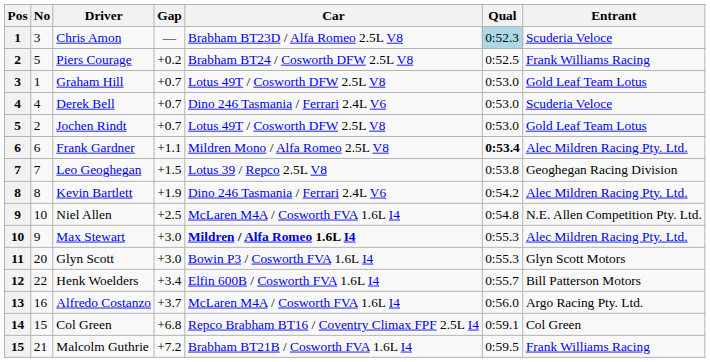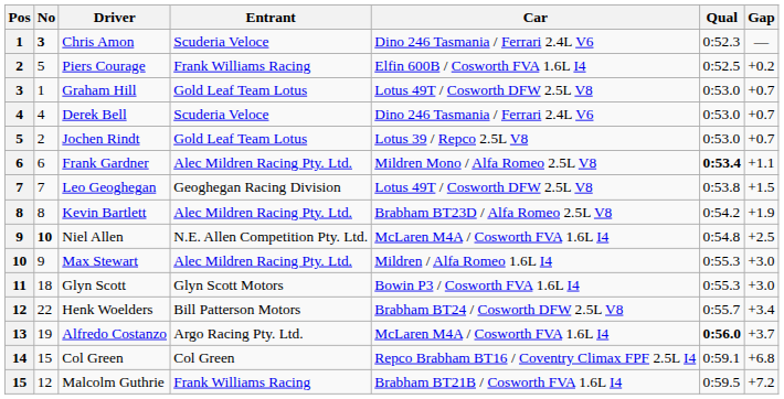 <table class="wikitable sortable" style="font-size: 95%;">
 <tr>
 <th>Pos</th>
 <th>No</th>
 <th>Driver</th>
-<th>Gap</th>
+<th>Entrant</th>
 <th>Car</th>
 <th>Qual</th>
-<th>Entrant</th>
+<th>Gap</th>
 </tr>
 <tr>
 <th>1</th>
-<td>3</td>
+<td><strong>3</strong></td>
 <td> <a href='#'>Chris Amon</a></td>
+<td><a href='#'>Scuderia Veloce</a></td>
+<td><a href='#'>Dino 246 Tasmania</a> / <a href='#'>Ferrari</a> 2.4L <a href='#'>V6</a></td>
+<td>0:52.3</td>
 <td align="center">—</td>
-<td><a href='#'>Brabham BT23D</a> / <a href='#'>Alfa Romeo</a> 2.5L <a href='#'>V8</a></td>
-<td style="background: lightblue;">0:52.3</td>
-<td><a href='#'>Scuderia Veloce</a></td>
 </tr>
 <tr>
 <th>2</th>
 <td>5</td>
 <td> <a href='#'>Piers Courage</a></td>
+<td><a href='#'>Frank Williams Racing</a></td>
+<td><a href='#'>Elfin 600B</a> / <a href='#'>Cosworth FVA</a> 1.6L <a href='#'>I4</a></td>
+<td>0:52.5</td>
 <td>+0.2</td>
-<td><a href='#'>Brabham BT24</a> / <a href='#'>Cosworth DFW</a> 2.5L <a href='#'>V8</a></td>
-<td>0:52.5</td>
-<td><a href='#'>Frank Williams Racing</a></td>
 </tr>
 <tr>
 <th>3</th>
 <td>1</td>
 <td> <a href='#'>Graham Hill</a></td>
-<td>+0.7</td>
+<td><a href='#'>Gold Leaf Team Lotus</a></td>
 <td><a href='#'>Lotus 49T</a> / <a href='#'>Cosworth DFW</a> 2.5L <a href='#'>V8</a></td>
 <td>0:53.0</td>
-<td><a href='#'>Gold Leaf Team Lotus</a></td>
+<td>+0.7</td>
 </tr>
 <tr>
 <th>4</th>
 <td>4</td>
 <td> <a href='#'>Derek Bell</a></td>
-<td>+0.7</td>
+<td><a href='#'>Scuderia Veloce</a></td>
 <td><a href='#'>Dino 246 Tasmania</a> / <a href='#'>Ferrari</a> 2.4L <a href='#'>V6</a></td>
 <td>0:53.0</td>
-<td><a href='#'>Scuderia Veloce</a></td>
+<td>+0.7</td>
 </tr>
 <tr>
 <th>5</th>
 <td>2</td>
 <td> <a href='#'>Jochen Rindt</a></td>
+<td><a href='#'>Gold Leaf Team Lotus</a></td>
+<td><a href='#'>Lotus 39</a> / <a href='#'>Repco</a> 2.5L <a href='#'>V8</a></td>
+<td>0:53.0</td>
 <td>+0.7</td>
-<td><a href='#'>Lotus 49T</a> / <a href='#'>Cosworth DFW</a> 2.5L <a href='#'>V8</a></td>
-<td>0:53.0</td>
-<td><a href='#'>Gold Leaf Team Lotus</a></td>
 </tr>
 <tr>
 <th>6</th>
 <td>6</td>
 <td> <a href='#'>Frank Gardner</a></td>
-<td>+1.1</td>
+<td><a href='#'>Alec Mildren Racing Pty. Ltd.</a></td>
 <td><a href='#'>Mildren Mono</a> / <a href='#'>Alfa Romeo</a> 2.5L <a href='#'>V8</a></td>
 <td><strong>0:53.4</strong></td>
-<td><a href='#'>Alec Mildren Racing Pty. Ltd.</a></td>
+<td>+1.1</td>
 </tr>
 <tr>
 <th>7</th>
 <td>7</td>
 <td> <a href='#'>Leo Geoghegan</a></td>
+<td>Geoghegan Racing Division</td>
+<td><a href='#'>Lotus 49T</a> / <a href='#'>Cosworth DFW</a> 2.5L <a href='#'>V8</a></td>
+<td>0:53.8</td>
 <td>+1.5</td>
-<td><a href='#'>Lotus 39</a> / <a href='#'>Repco</a> 2.5L <a href='#'>V8</a></td>
-<td>0:53.8</td>
-<td>Geoghegan Racing Division</td>
 </tr>
 <tr>
 <th>8</th>
 <td>8</td>
 <td> <a href='#'>Kevin Bartlett</a></td>
+<td><a href='#'>Alec Mildren Racing Pty. Ltd.</a></td>
+<td><a href='#'>Brabham BT23D</a> / <a href='#'>Alfa Romeo</a> 2.5L <a href='#'>V8</a></td>
+<td>0:54.2</td>
 <td>+1.9</td>
-<td><a href='#'>Dino 246 Tasmania</a> / <a href='#'>Ferrari</a> 2.4L <a href='#'>V6</a></td>
-<td>0:54.2</td>
-<td><a href='#'>Alec Mildren Racing Pty. Ltd.</a></td>
 </tr>
 <tr>
 <th>9</th>
-<td>10</td>
+<td><strong>10</strong></td>
 <td> Niel Allen</td>
-<td>+2.5</td>
+<td>N.E. Allen Competition Pty. Ltd.</td>
 <td><a href='#'>McLaren M4A</a> / <a href='#'>Cosworth FVA</a> 1.6L <a href='#'>I4</a></td>
 <td>0:54.8</td>
-<td>N.E. Allen Competition Pty. Ltd.</td>
+<td>+2.5</td>
 </tr>
 <tr>
 <th>10</th>
 <td>9</td>
 <td> <a href='#'>Max Stewart</a></td>
+<td><a href='#'>Alec Mildren Racing Pty. Ltd.</a></td>
+<td><a href='#'>Mildren</a> / <a href='#'>Alfa Romeo</a> 1.6L <a href='#'>I4</a></td>
+<td>0:55.3</td>
 <td>+3.0</td>
-<td><strong><a href='#'>Mildren</a> / <a href='#'>Alfa Romeo</a> 1.6L <a href='#'>I4</a></strong></td>
-<td>0:55.3</td>
-<td><a href='#'>Alec Mildren Racing Pty. Ltd.</a></td>
 </tr>
 <tr>
 <th>11</th>
-<td>20</td>
+<td>18</td>
 <td> Glyn Scott</td>
-<td>+3.0</td>
+<td>Glyn Scott Motors</td>
 <td><a href='#'>Bowin P3</a> / <a href='#'>Cosworth FVA</a> 1.6L <a href='#'>I4</a></td>
 <td>0:55.3</td>
-<td>Glyn Scott Motors</td>
+<td>+3.0</td>
 </tr>
 <tr>
 <th>12</th>
 <td>22</td>
 <td> Henk Woelders</td>
+<td>Bill Patterson Motors</td>
+<td><a href='#'>Brabham BT24</a> / <a href='#'>Cosworth DFW</a> 2.5L <a href='#'>V8</a></td>
+<td>0:55.7</td>
 <td>+3.4</td>
-<td><a href='#'>Elfin 600B</a> / <a href='#'>Cosworth FVA</a> 1.6L <a href='#'>I4</a></td>
-<td>0:55.7</td>
-<td>Bill Patterson Motors</td>
 </tr>
 <tr>
 <th>13</th>
-<td>16</td>
+<td>19</td>
 <td> <a href='#'>Alfredo Costanzo</a></td>
+<td>Argo Racing Pty. Ltd.</td>
+<td><a href='#'>McLaren M4A</a> / <a href='#'>Cosworth FVA</a> 1.6L <a href='#'>I4</a></td>
+<td><strong>0:56.0</strong></td>
 <td>+3.7</td>
-<td><a href='#'>McLaren M4A</a> / <a href='#'>Cosworth FVA</a> 1.6L <a href='#'>I4</a></td>
-<td>0:56.0</td>
-<td>Argo Racing Pty. Ltd.</td>
 </tr>
 <tr>
 <th>14</th>
 <td>15</td>
 <td> Col Green</td>
-<td>+6.8</td>
+<td>Col Green</td>
 <td><a href='#'>Repco Brabham BT16</a> / <a href='#'>Coventry Climax FPF</a> 2.5L <a href='#'>I4</a></td>
 <td>0:59.1</td>
-<td>Col Green</td>
+<td>+6.8</td>
 </tr>
 <tr>
 <th>15</th>
-<td>21</td>
+<td>12</td>
 <td> Malcolm Guthrie</td>
-<td>+7.2</td>
+<td><a href='#'>Frank Williams Racing</a></td>
 <td><a href='#'>Brabham BT21B</a> / <a href='#'>Cosworth FVA</a> 1.6L <a href='#'>I4</a></td>
 <td>0:59.5</td>
-<td><a href='#'>Frank Williams Racing</a></td>
+<td>+7.2</td>
 </tr>
 </table>
